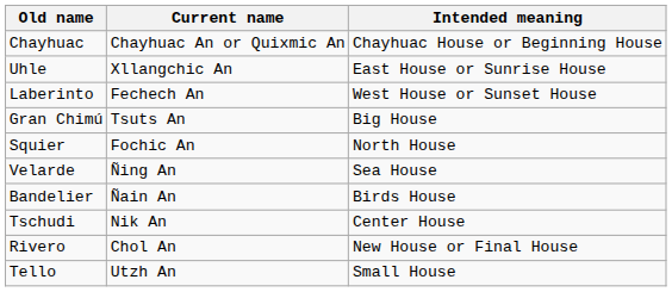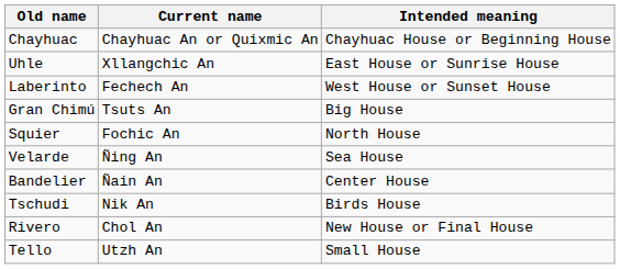 <table class="wikitable">
 <tr>
 <th>Old name</th>
 <th>Current name</th>
 <th>Intended meaning</th>
 </tr>
 <tr>
 <td>Chayhuac</td>
 <td>Chayhuac An or Quixmic An</td>
 <td>Chayhuac House or Beginning House</td>
 </tr>
 <tr>
 <td>Uhle</td>
 <td>Xllangchic An</td>
 <td>East House or Sunrise House</td>
 </tr>
 <tr>
 <td>Laberinto</td>
 <td>Fechech An</td>
 <td>West House or Sunset House</td>
 </tr>
 <tr>
 <td>Gran Chimú</td>
 <td>Tsuts An</td>
 <td>Big House</td>
 </tr>
 <tr>
 <td>Squier</td>
 <td>Fochic An</td>
 <td>North House</td>
 </tr>
 <tr>
 <td>Velarde</td>
 <td>Ñing An</td>
 <td>Sea House</td>
 </tr>
 <tr>
 <td>Bandelier</td>
 <td>Ñain An</td>
-<td>Birds House</td>
+<td>Center House</td>
 </tr>
 <tr>
 <td>Tschudi</td>
 <td>Nik An</td>
-<td>Center House</td>
+<td>Birds House</td>
 </tr>
 <tr>
 <td>Rivero</td>
 <td>Chol An</td>
 <td>New House or Final House</td>
 </tr>
 <tr>
 <td>Tello</td>
 <td>Utzh An</td>
 <td>Small House</td>
 </tr>
 </table>
